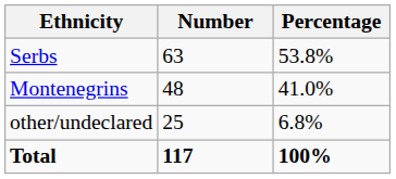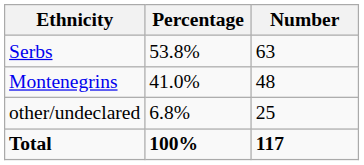 <table class="wikitable">
 <tr>
 <th width="100px">Ethnicity</th>
+<th width="80px">Percentage</th>
 <th width="80px">Number</th>
-<th width="80px">Percentage</th>
 </tr>
 <tr>
 <td><a href='#'>Serbs</a></td>
+<td>53.8%</td>
 <td>63</td>
-<td>53.8%</td>
 </tr>
 <tr>
 <td><a href='#'>Montenegrins</a></td>
+<td>41.0%</td>
 <td>48</td>
-<td>41.0%</td>
 </tr>
 <tr>
 <td>other/undeclared</td>
+<td>6.8%</td>
 <td>25</td>
-<td>6.8%</td>
 </tr>
 <tr>
 <td><strong>Total</strong></td>
+<td><strong>100%</strong></td>
 <td><strong>117</strong></td>
-<td><strong>100%</strong></td>
 </tr>
 </table>
